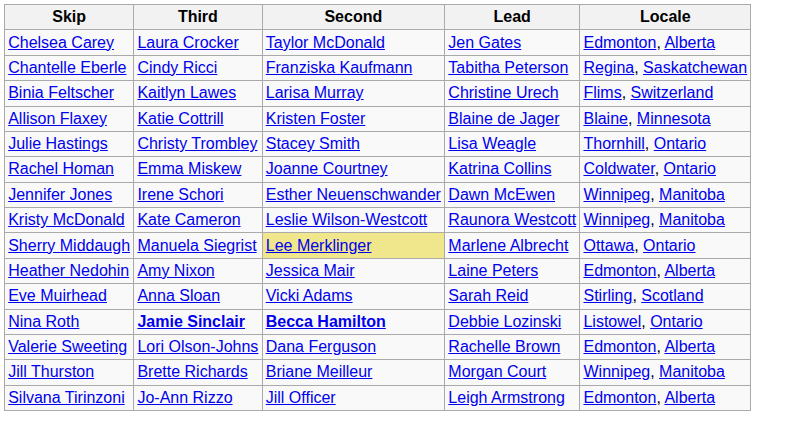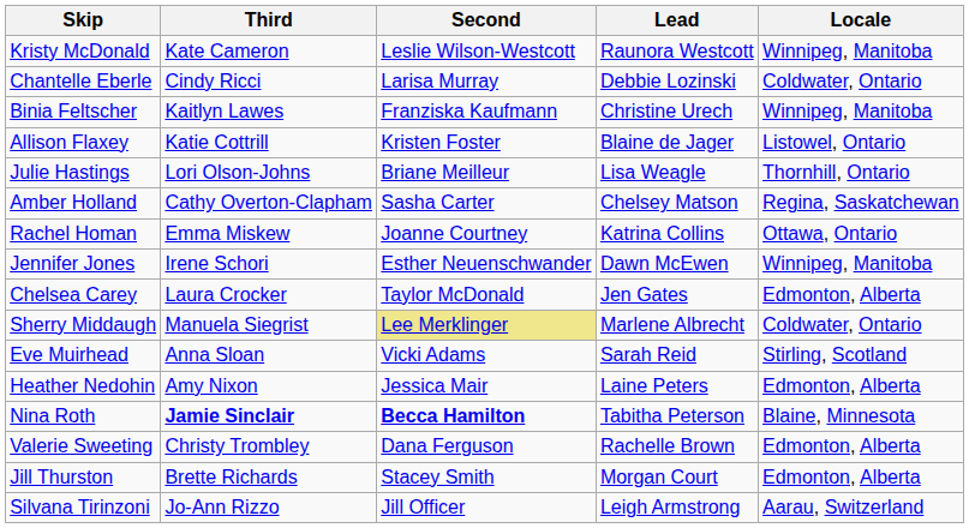 <table class=wikitable>
 <tr>
 <th>Skip</th>
 <th>Third</th>
 <th>Second</th>
 <th>Lead</th>
 <th>Locale</th>
 </tr>
 <tr>
-<td><a href='#'>Chelsea Carey</a></td>
-<td><a href='#'>Laura Crocker</a></td>
-<td><a href='#'>Taylor McDonald</a></td>
-<td><a href='#'>Jen Gates</a></td>
-<td> <a href='#'>Edmonton</a>, <a href='#'>Alberta</a></td>
+<td><a href='#'>Kristy McDonald</a></td>
+<td><a href='#'>Kate Cameron</a></td>
+<td><a href='#'>Leslie Wilson-Westcott</a></td>
+<td><a href='#'>Raunora Westcott</a></td>
+<td> <a href='#'>Winnipeg</a>, <a href='#'>Manitoba</a></td>
 </tr>
 <tr>
 <td><a href='#'>Chantelle Eberle</a></td>
 <td><a href='#'>Cindy Ricci</a></td>
-<td><a href='#'>Franziska Kaufmann</a></td>
-<td><a href='#'>Tabitha Peterson</a></td>
-<td> <a href='#'>Regina</a>, <a href='#'>Saskatchewan</a></td>
+<td><a href='#'>Larisa Murray</a></td>
+<td><a href='#'>Debbie Lozinski</a></td>
+<td> <a href='#'>Coldwater</a>, <a href='#'>Ontario</a></td>
 </tr>
 <tr>
 <td><a href='#'>Binia Feltscher</a></td>
 <td><a href='#'>Kaitlyn Lawes</a></td>
-<td><a href='#'>Larisa Murray</a></td>
+<td><a href='#'>Franziska Kaufmann</a></td>
 <td><a href='#'>Christine Urech</a></td>
-<td> <a href='#'>Flims</a>, <a href='#'>Switzerland</a></td>
+<td> <a href='#'>Winnipeg</a>, <a href='#'>Manitoba</a></td>
 </tr>
 <tr>
 <td><a href='#'>Allison Flaxey</a></td>
 <td><a href='#'>Katie Cottrill</a></td>
 <td><a href='#'>Kristen Foster</a></td>
 <td><a href='#'>Blaine de Jager</a></td>
-<td> <a href='#'>Blaine</a>, <a href='#'>Minnesota</a></td>
+<td> <a href='#'>Listowel</a>, <a href='#'>Ontario</a></td>
 </tr>
 <tr>
 <td><a href='#'>Julie Hastings</a></td>
-<td><a href='#'>Christy Trombley</a></td>
-<td><a href='#'>Stacey Smith</a></td>
+<td><a href='#'>Lori Olson-Johns</a></td>
+<td><a href='#'>Briane Meilleur</a></td>
 <td><a href='#'>Lisa Weagle</a></td>
 <td> <a href='#'>Thornhill</a>, <a href='#'>Ontario</a></td>
+</tr>
+<tr>
+<td><a href='#'>Amber Holland</a></td>
+<td><a href='#'>Cathy Overton-Clapham</a></td>
+<td><a href='#'>Sasha Carter</a></td>
+<td><a href='#'>Chelsey Matson</a></td>
+<td> <a href='#'>Regina</a>, <a href='#'>Saskatchewan</a></td>
 </tr>
 <tr>
 <td><a href='#'>Rachel Homan</a></td>
 <td><a href='#'>Emma Miskew</a></td>
 <td><a href='#'>Joanne Courtney</a></td>
 <td><a href='#'>Katrina Collins</a></td>
-<td> <a href='#'>Coldwater</a>, <a href='#'>Ontario</a></td>
+<td> <a href='#'>Ottawa</a>, <a href='#'>Ontario</a></td>
 </tr>
 <tr>
 <td><a href='#'>Jennifer Jones</a></td>
 <td><a href='#'>Irene Schori</a></td>
 <td><a href='#'>Esther Neuenschwander</a></td>
 <td><a href='#'>Dawn McEwen</a></td>
 <td> <a href='#'>Winnipeg</a>, <a href='#'>Manitoba</a></td>
 </tr>
 <tr>
-<td><a href='#'>Kristy McDonald</a></td>
-<td><a href='#'>Kate Cameron</a></td>
-<td><a href='#'>Leslie Wilson-Westcott</a></td>
-<td><a href='#'>Raunora Westcott</a></td>
-<td> <a href='#'>Winnipeg</a>, <a href='#'>Manitoba</a></td>
+<td><a href='#'>Chelsea Carey</a></td>
+<td><a href='#'>Laura Crocker</a></td>
+<td><a href='#'>Taylor McDonald</a></td>
+<td><a href='#'>Jen Gates</a></td>
+<td> <a href='#'>Edmonton</a>, <a href='#'>Alberta</a></td>
 </tr>
 <tr>
 <td><a href='#'>Sherry Middaugh</a></td>
 <td><a href='#'>Manuela Siegrist</a></td>
 <td style="background: khaki;"><a href='#'>Lee Merklinger</a></td>
 <td><a href='#'>Marlene Albrecht</a></td>
-<td> <a href='#'>Ottawa</a>, <a href='#'>Ontario</a></td>
+<td> <a href='#'>Coldwater</a>, <a href='#'>Ontario</a></td>
+</tr>
+<tr>
+<td><a href='#'>Eve Muirhead</a></td>
+<td><a href='#'>Anna Sloan</a></td>
+<td><a href='#'>Vicki Adams</a></td>
+<td><a href='#'>Sarah Reid</a></td>
+<td> <a href='#'>Stirling</a>, <a href='#'>Scotland</a></td>
 </tr>
 <tr>
 <td><a href='#'>Heather Nedohin</a></td>
 <td><a href='#'>Amy Nixon</a></td>
 <td><a href='#'>Jessica Mair</a></td>
 <td><a href='#'>Laine Peters</a></td>
 <td> <a href='#'>Edmonton</a>, <a href='#'>Alberta</a></td>
 </tr>
 <tr>
-<td><a href='#'>Eve Muirhead</a></td>
-<td><a href='#'>Anna Sloan</a></td>
-<td><a href='#'>Vicki Adams</a></td>
-<td><a href='#'>Sarah Reid</a></td>
-<td> <a href='#'>Stirling</a>, <a href='#'>Scotland</a></td>
-</tr>
-<tr>
 <td><a href='#'>Nina Roth</a></td>
 <td><strong><a href='#'>Jamie Sinclair</a></strong></td>
 <td><strong><a href='#'>Becca Hamilton</a></strong></td>
-<td><a href='#'>Debbie Lozinski</a></td>
-<td> <a href='#'>Listowel</a>, <a href='#'>Ontario</a></td>
+<td><a href='#'>Tabitha Peterson</a></td>
+<td> <a href='#'>Blaine</a>, <a href='#'>Minnesota</a></td>
 </tr>
 <tr>
 <td><a href='#'>Valerie Sweeting</a></td>
-<td><a href='#'>Lori Olson-Johns</a></td>
+<td><a href='#'>Christy Trombley</a></td>
 <td><a href='#'>Dana Ferguson</a></td>
 <td><a href='#'>Rachelle Brown</a></td>
 <td> <a href='#'>Edmonton</a>, <a href='#'>Alberta</a></td>
 </tr>
 <tr>
 <td><a href='#'>Jill Thurston</a></td>
 <td><a href='#'>Brette Richards</a></td>
-<td><a href='#'>Briane Meilleur</a></td>
+<td><a href='#'>Stacey Smith</a></td>
 <td><a href='#'>Morgan Court</a></td>
-<td> <a href='#'>Winnipeg</a>, <a href='#'>Manitoba</a></td>
+<td> <a href='#'>Edmonton</a>, <a href='#'>Alberta</a></td>
 </tr>
 <tr>
 <td><a href='#'>Silvana Tirinzoni</a></td>
 <td><a href='#'>Jo-Ann Rizzo</a></td>
 <td><a href='#'>Jill Officer</a></td>
 <td><a href='#'>Leigh Armstrong</a></td>
-<td> <a href='#'>Edmonton</a>, <a href='#'>Alberta</a></td>
+<td> <a href='#'>Aarau</a>, <a href='#'>Switzerland</a></td>
 </tr>
 </table>
